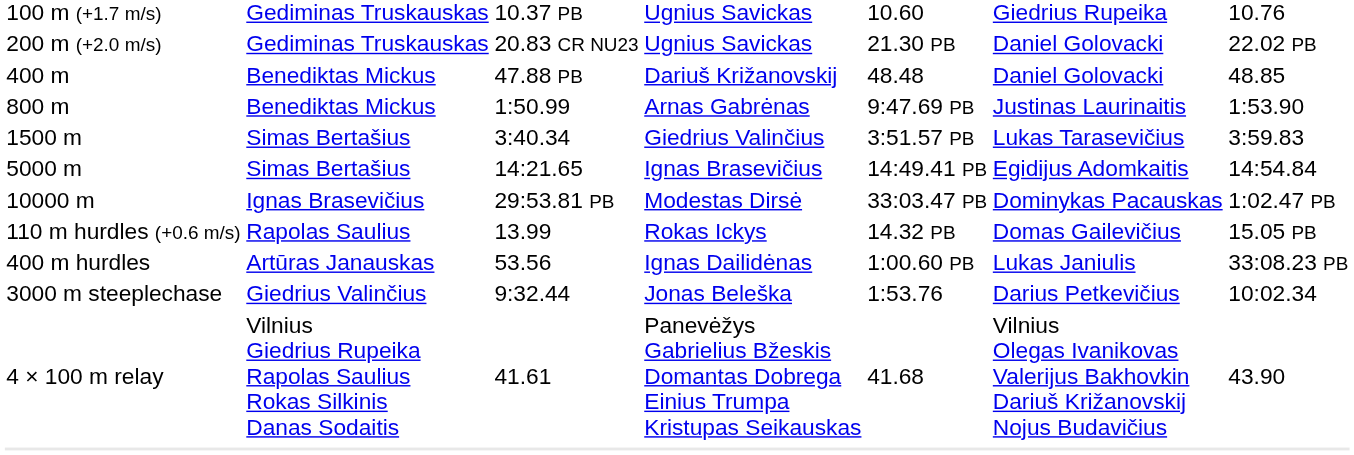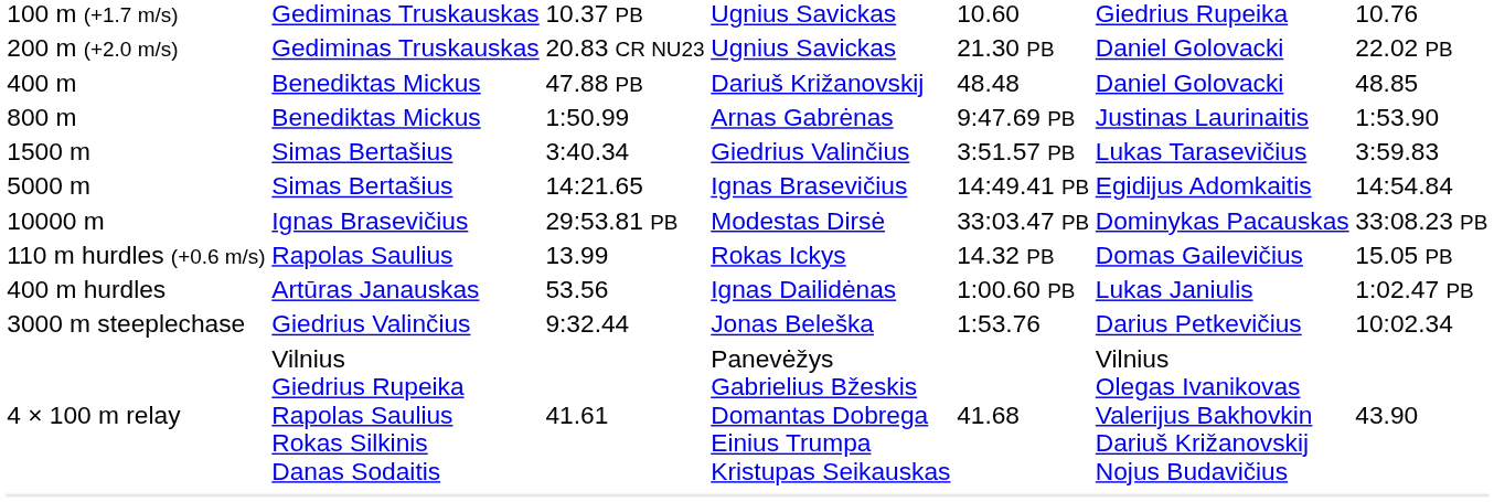 <table>
 <tr>
 <td>100 m <small>(+1.7 m/s)</small></td>
 <td><a href='#'>Gediminas Truskauskas</a></td>
 <td>10.37 <small>PB</small></td>
 <td><a href='#'>Ugnius Savickas</a></td>
 <td>10.60</td>
 <td><a href='#'>Giedrius Rupeika</a></td>
 <td>10.76</td>
 </tr>
 <tr>
 <td>200 m <small>(+2.0 m/s)</small></td>
 <td><a href='#'>Gediminas Truskauskas</a></td>
 <td>20.83 <small>CR NU23</small></td>
 <td><a href='#'>Ugnius Savickas</a></td>
 <td>21.30 <small>PB</small></td>
 <td><a href='#'>Daniel Golovacki</a></td>
 <td>22.02 <small>PB</small></td>
 </tr>
 <tr>
 <td>400 m</td>
 <td><a href='#'>Benediktas Mickus</a></td>
 <td>47.88 <small>PB</small></td>
 <td><a href='#'>Dariuš Križanovskij</a></td>
 <td>48.48</td>
 <td><a href='#'>Daniel Golovacki</a></td>
 <td>48.85</td>
 </tr>
 <tr>
 <td>800 m</td>
 <td><a href='#'>Benediktas Mickus</a></td>
 <td>1:50.99</td>
 <td><a href='#'>Arnas Gabrėnas</a></td>
 <td>9:47.69 <small>PB</small></td>
 <td><a href='#'>Justinas Laurinaitis</a></td>
 <td>1:53.90</td>
 </tr>
 <tr>
 <td>1500 m</td>
 <td><a href='#'>Simas Bertašius</a></td>
 <td>3:40.34</td>
 <td><a href='#'>Giedrius Valinčius</a></td>
 <td>3:51.57 <small>PB</small></td>
 <td><a href='#'>Lukas Tarasevičius</a></td>
 <td>3:59.83</td>
 </tr>
 <tr>
 <td>5000 m</td>
 <td><a href='#'>Simas Bertašius</a></td>
 <td>14:21.65</td>
 <td><a href='#'>Ignas Brasevičius</a></td>
 <td>14:49.41 <small>PB</small></td>
 <td><a href='#'>Egidijus Adomkaitis</a></td>
 <td>14:54.84</td>
 </tr>
 <tr>
 <td>10000 m</td>
 <td><a href='#'>Ignas Brasevičius</a></td>
 <td>29:53.81 <small>PB</small></td>
 <td><a href='#'>Modestas Dirsė</a></td>
 <td>33:03.47 <small>PB</small></td>
 <td><a href='#'>Dominykas Pacauskas</a></td>
-<td>1:02.47 <small>PB</small></td>
+<td>33:08.23 <small>PB</small></td>
 </tr>
 <tr>
 <td>110 m hurdles <small>(+0.6 m/s)</small></td>
 <td><a href='#'>Rapolas Saulius</a></td>
 <td>13.99</td>
 <td><a href='#'>Rokas Ickys</a></td>
 <td>14.32 <small>PB</small></td>
 <td><a href='#'>Domas Gailevičius</a></td>
 <td>15.05 <small>PB</small></td>
 </tr>
 <tr>
 <td>400 m hurdles</td>
 <td><a href='#'>Artūras Janauskas</a></td>
 <td>53.56</td>
 <td><a href='#'>Ignas Dailidėnas</a></td>
 <td>1:00.60 <small>PB</small></td>
 <td><a href='#'>Lukas Janiulis</a></td>
-<td>33:08.23 <small>PB</small></td>
+<td>1:02.47 <small>PB</small></td>
 </tr>
 <tr>
 <td>3000 m steeplechase</td>
 <td><a href='#'>Giedrius Valinčius</a></td>
 <td>9:32.44</td>
 <td><a href='#'>Jonas Beleška</a></td>
 <td>1:53.76</td>
 <td><a href='#'>Darius Petkevičius</a></td>
 <td>10:02.34</td>
 </tr>
 <tr>
 <td>4 × 100 m relay</td>
 <td>Vilnius <br> <a href='#'>Giedrius Rupeika</a> <br><a href='#'>Rapolas Saulius</a><br><a href='#'>Rokas Silkinis</a><br><a href='#'>Danas Sodaitis</a></td>
 <td>41.61</td>
 <td>Panevėžys <br> <a href='#'>Gabrielius Bžeskis</a><br><a href='#'>Domantas Dobrega</a><br><a href='#'>Einius Trumpa</a><br><a href='#'>Kristupas Seikauskas</a></td>
 <td>41.68</td>
 <td>Vilnius <br> <a href='#'>Olegas Ivanikovas</a><br><a href='#'>Valerijus Bakhovkin</a><br><a href='#'>Dariuš Križanovskij</a><br><a href='#'>Nojus Budavičius</a></td>
 <td>43.90</td>
 </tr>
 <tr>
 </tr>
 <tr bgcolor= e8e8e8>
 <td colspan=7></td>
 </tr>
 </table>
